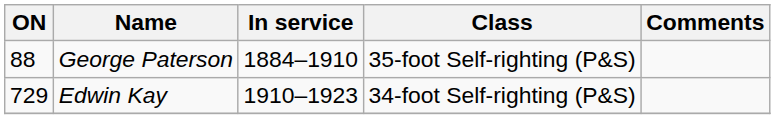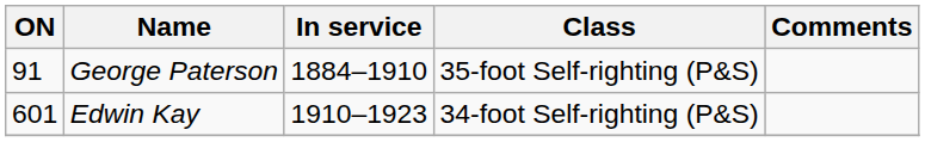 <table class="wikitable">
 <tr>
 <th>ON</th>
 <th>Name</th>
 <th>In service</th>
 <th>Class</th>
 <th>Comments</th>
 </tr>
 <tr>
-<td>88</td>
+<td>91</td>
 <td><em>George Paterson</em></td>
 <td>1884–1910</td>
 <td>35-foot Self-righting (P&S)</td>
 <td></td>
 </tr>
 <tr>
-<td>729</td>
+<td>601</td>
 <td><em>Edwin Kay</em></td>
 <td>1910–1923</td>
 <td>34-foot Self-righting (P&S)</td>
 <td></td>
 </tr>
 <tr>
 </tr>
 </table>
